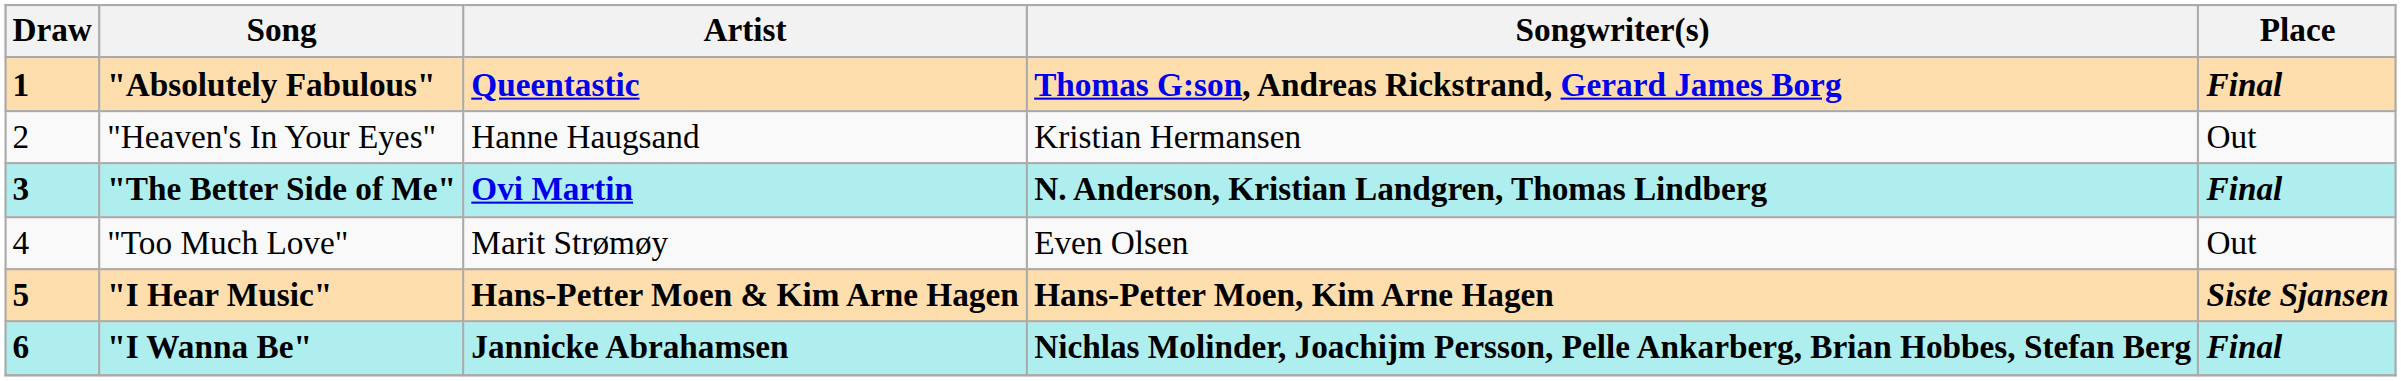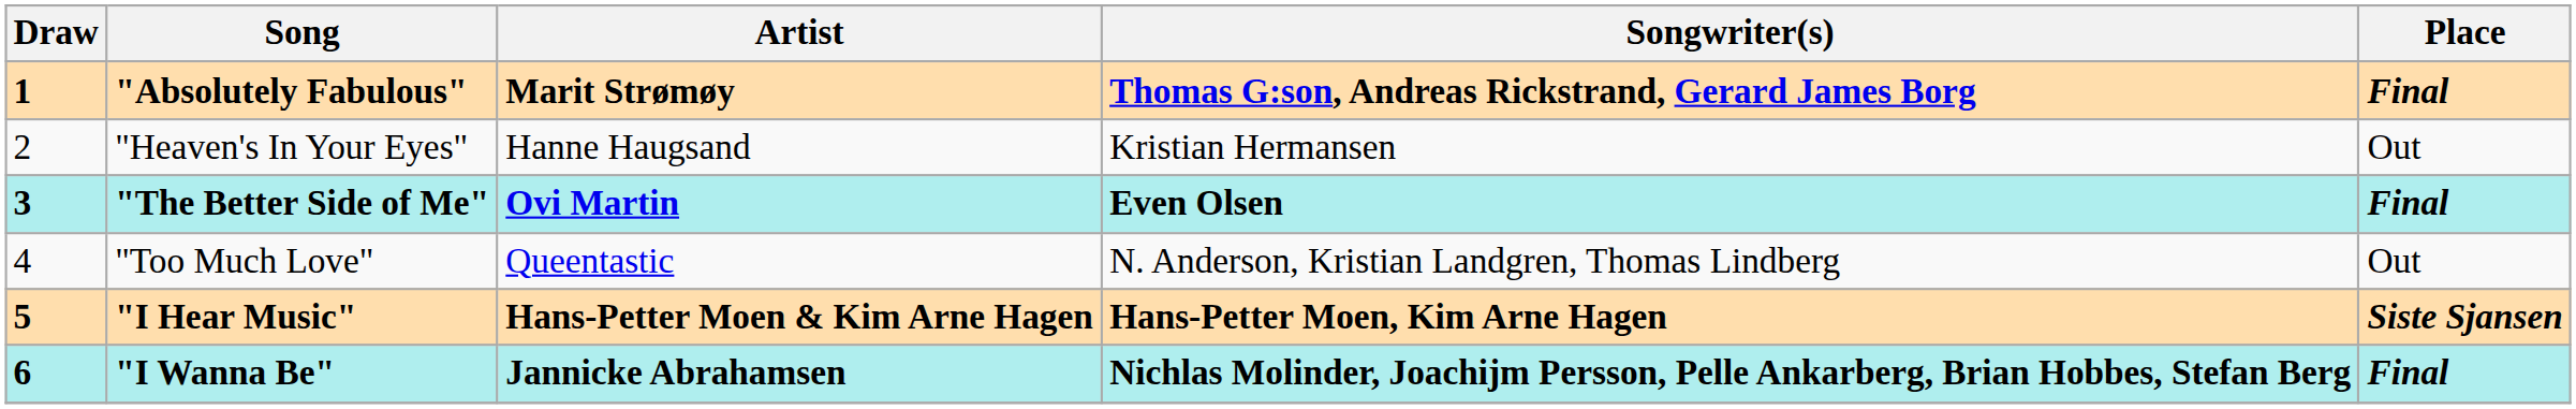 <table class="sortable wikitable" style="margin: 1em auto 1em auto">
 <tr bgcolor="#CCCCCC">
 <th>Draw</th>
 <th>Song</th>
 <th>Artist</th>
 <th>Songwriter(s)</th>
 <th>Place</th>
 </tr>
 <tr style="font-weight:bold; background:navajowhite;">
 <td>1</td>
 <td>"Absolutely Fabulous"</td>
-<td><a href='#'>Queentastic</a></td>
+<td>Marit Strømøy</td>
 <td><a href='#'>Thomas G:son</a>, Andreas Rickstrand, <a href='#'>Gerard James Borg</a></td>
 <td><strong><em>Final</em></strong></td>
 </tr>
 <tr>
 <td>2</td>
 <td>"Heaven's In Your Eyes"</td>
 <td>Hanne Haugsand</td>
 <td>Kristian Hermansen</td>
 <td>Out</td>
 </tr>
 <tr style="font-weight:bold; background:paleturquoise;">
 <td>3</td>
 <td>"The Better Side of Me"</td>
 <td><a href='#'>Ovi Martin</a></td>
-<td>N. Anderson, Kristian Landgren, Thomas Lindberg</td>
+<td>Even Olsen</td>
 <td><strong><em>Final</em></strong></td>
 </tr>
 <tr>
 <td>4</td>
 <td>"Too Much Love"</td>
-<td>Marit Strømøy</td>
-<td>Even Olsen</td>
+<td><a href='#'>Queentastic</a></td>
+<td>N. Anderson, Kristian Landgren, Thomas Lindberg</td>
 <td>Out</td>
 </tr>
 <tr style="font-weight:bold; background:navajowhite;">
 <td>5</td>
 <td>"I Hear Music"</td>
 <td>Hans-Petter Moen & Kim Arne Hagen</td>
 <td>Hans-Petter Moen, Kim Arne Hagen</td>
 <td><strong><em>Siste Sjansen</em></strong></td>
 </tr>
 <tr style="font-weight:bold; background:paleturquoise;">
 <td>6</td>
 <td>"I Wanna Be"</td>
 <td>Jannicke Abrahamsen</td>
 <td>Nichlas Molinder, Joachijm Persson, Pelle Ankarberg, Brian Hobbes, Stefan Berg</td>
 <td><strong><em>Final</em></strong></td>
 </tr>
 <tr>
 </tr>
 </table>
